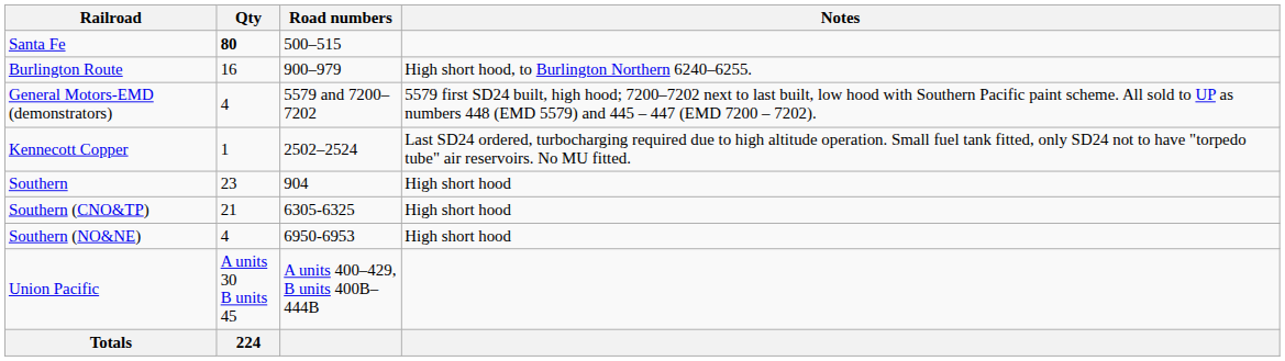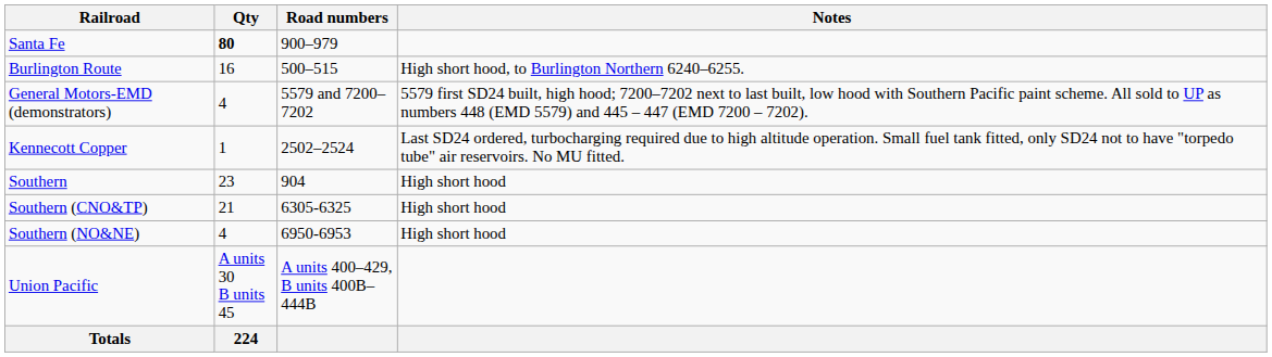 <table class="wikitable collapsible">
 <tr>
 <th>Railroad</th>
 <th>Qty</th>
 <th>Road numbers</th>
 <th>Notes</th>
 </tr>
 <tr>
 <td><a href='#'>Santa Fe</a></td>
 <td><strong>80</strong></td>
-<td>500–515</td>
+<td>900–979</td>
 <td></td>
 </tr>
 <tr>
 <td><a href='#'>Burlington Route</a></td>
 <td>16</td>
-<td>900–979</td>
+<td>500–515</td>
 <td>High short hood, to <a href='#'>Burlington Northern</a> 6240–6255.</td>
 </tr>
 <tr>
 <td><a href='#'>General Motors-EMD</a> (demonstrators)</td>
 <td>4</td>
 <td>5579 and 7200–7202</td>
 <td>5579 first SD24 built, high hood; 7200–7202 next to last built, low hood with Southern Pacific paint scheme. All sold to <a href='#'>UP</a> as numbers 448 (EMD 5579) and 445 – 447 (EMD 7200 – 7202).</td>
 </tr>
 <tr>
 <td><a href='#'>Kennecott Copper</a></td>
 <td>1</td>
 <td>2502–2524</td>
 <td>Last SD24 ordered, turbocharging required due to high altitude operation.  Small fuel tank fitted, only SD24 not to have "torpedo tube" air reservoirs.  No MU fitted.</td>
 </tr>
 <tr>
 <td><a href='#'>Southern</a></td>
 <td>23</td>
 <td>904</td>
 <td>High short hood</td>
 </tr>
 <tr>
 <td><a href='#'>Southern</a> (<a href='#'>CNO&TP</a>)</td>
 <td>21</td>
 <td>6305-6325</td>
 <td>High short hood</td>
 </tr>
 <tr>
 <td><a href='#'>Southern</a> (<a href='#'>NO&NE</a>)</td>
 <td>4</td>
 <td>6950-6953</td>
 <td>High short hood</td>
 </tr>
 <tr>
 <td><a href='#'>Union Pacific</a></td>
 <td><a href='#'>A units</a> 30 <br><a href='#'>B units</a> 45</td>
 <td><a href='#'>A units</a> 400–429,<br><a href='#'>B units</a> 400B–444B</td>
 <td></td>
 </tr>
 <tr>
 <th>Totals</th>
 <th>224</th>
 <th></th>
 <th></th>
 </tr>
 </table>
